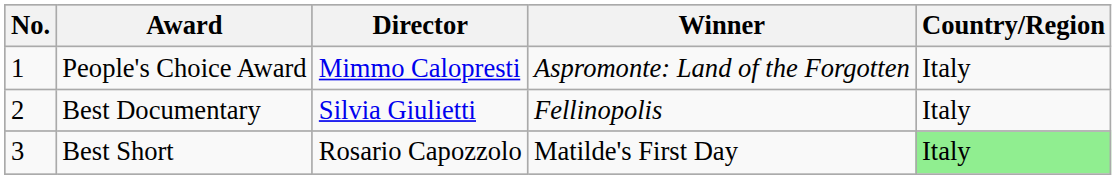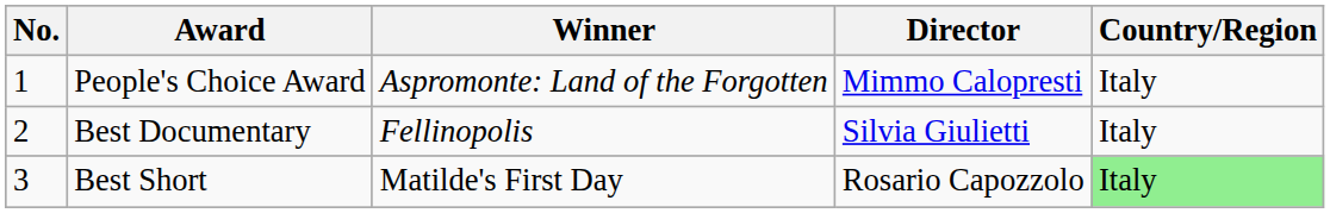 <table class="wikitable">
 <tr>
 <th>No.</th>
 <th>Award</th>
+<th>Winner</th>
 <th>Director</th>
-<th>Winner</th>
 <th>Country/Region</th>
 </tr>
 <tr>
 <td>1</td>
 <td>People's Choice Award</td>
+<td><em>Aspromonte: Land of the Forgotten</em></td>
 <td><a href='#'>Mimmo Calopresti</a></td>
-<td><em>Aspromonte: Land of the Forgotten</em></td>
 <td>Italy</td>
 </tr>
 <tr>
 <td>2</td>
 <td>Best Documentary</td>
+<td><em>Fellinopolis</em></td>
 <td><a href='#'>Silvia Giulietti</a></td>
-<td><em>Fellinopolis</em></td>
 <td>Italy</td>
 </tr>
 <tr>
 <td>3</td>
 <td>Best Short</td>
+<td>Matilde's First Day</td>
 <td>Rosario Capozzolo</td>
-<td>Matilde's First Day</td>
 <td style="background: lightgreen;">Italy</td>
 </tr>
 </table>
